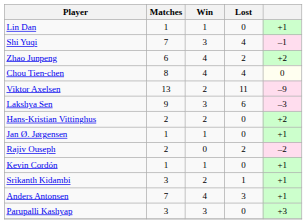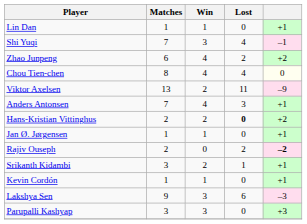 <table class=wikitable style="text-align:center; font-size:small">
 <tr>
 <th width="200">Player</th>
 <th width="50">Matches</th>
 <th width="50">Win</th>
 <th width="50">Lost</th>
 <th width="50"></th>
 </tr>
 <tr>
 <td align="left"> <a href='#'>Lin Dan</a></td>
 <td>1</td>
 <td>1</td>
 <td>0</td>
 <td bgcolor="#ccffcc">+1</td>
 </tr>
 <tr>
 <td align="left"> <a href='#'>Shi Yuqi</a></td>
 <td>7</td>
 <td>3</td>
 <td>4</td>
 <td bgcolor="#ffddee">–1</td>
 </tr>
 <tr>
 <td align="left"> <a href='#'>Zhao Junpeng</a></td>
 <td>6</td>
 <td>4</td>
 <td>2</td>
 <td bgcolor="#ccffcc">+2</td>
 </tr>
 <tr>
 <td align="left"> <a href='#'>Chou Tien-chen</a></td>
 <td>8</td>
 <td>4</td>
 <td>4</td>
 <td bgcolor="#fffff0">0</td>
 </tr>
 <tr>
 <td align="left"> <a href='#'>Viktor Axelsen</a></td>
 <td>13</td>
 <td>2</td>
 <td>11</td>
 <td bgcolor="#ffddee">–9</td>
 </tr>
 <tr>
-<td align="left"> <a href='#'>Lakshya Sen</a></td>
-<td>9</td>
+<td align="left"> <a href='#'>Anders Antonsen</a></td>
+<td>7</td>
+<td>4</td>
 <td>3</td>
-<td>6</td>
-<td bgcolor="#ffddee">–3</td>
+<td bgcolor="#ccffcc">+1</td>
 </tr>
 <tr>
 <td align="left"> <a href='#'>Hans-Kristian Vittinghus</a></td>
 <td>2</td>
 <td>2</td>
-<td>0</td>
+<td><strong>0</strong></td>
 <td bgcolor="#ccffcc">+2</td>
 </tr>
 <tr>
 <td align="left"> <a href='#'>Jan Ø. Jørgensen</a></td>
 <td>1</td>
 <td>1</td>
 <td>0</td>
 <td bgcolor="#ccffcc">+1</td>
 </tr>
 <tr>
 <td align="left"> <a href='#'>Rajiv Ouseph</a></td>
 <td>2</td>
 <td>0</td>
 <td>2</td>
-<td bgcolor="#ffddee">–2</td>
+<td bgcolor="#ffddee"><strong>–2</strong></td>
+</tr>
+<tr>
+<td align="left"> <a href='#'>Srikanth Kidambi</a></td>
+<td>3</td>
+<td>2</td>
+<td>1</td>
+<td bgcolor="#ccffcc">+1</td>
 </tr>
 <tr>
 <td align="left"> <a href='#'>Kevin Cordón</a></td>
 <td>1</td>
 <td>1</td>
 <td>0</td>
 <td bgcolor="#ccffcc">+1</td>
 </tr>
 <tr>
-<td align="left"> <a href='#'>Srikanth Kidambi</a></td>
+<td align="left"> <a href='#'>Lakshya Sen</a></td>
+<td>9</td>
 <td>3</td>
-<td>2</td>
-<td>1</td>
-<td bgcolor="#ccffcc">+1</td>
-</tr>
-<tr>
-<td align="left"> <a href='#'>Anders Antonsen</a></td>
-<td>7</td>
-<td>4</td>
-<td>3</td>
-<td bgcolor="#ccffcc">+1</td>
+<td>6</td>
+<td bgcolor="#ffddee">–3</td>
 </tr>
 <tr>
 <td align="left"> <a href='#'>Parupalli Kashyap</a></td>
 <td>3</td>
 <td>3</td>
 <td>0</td>
 <td bgcolor="#ccffcc">+3</td>
 </tr>
 <tr>
 </tr>
 </table>
